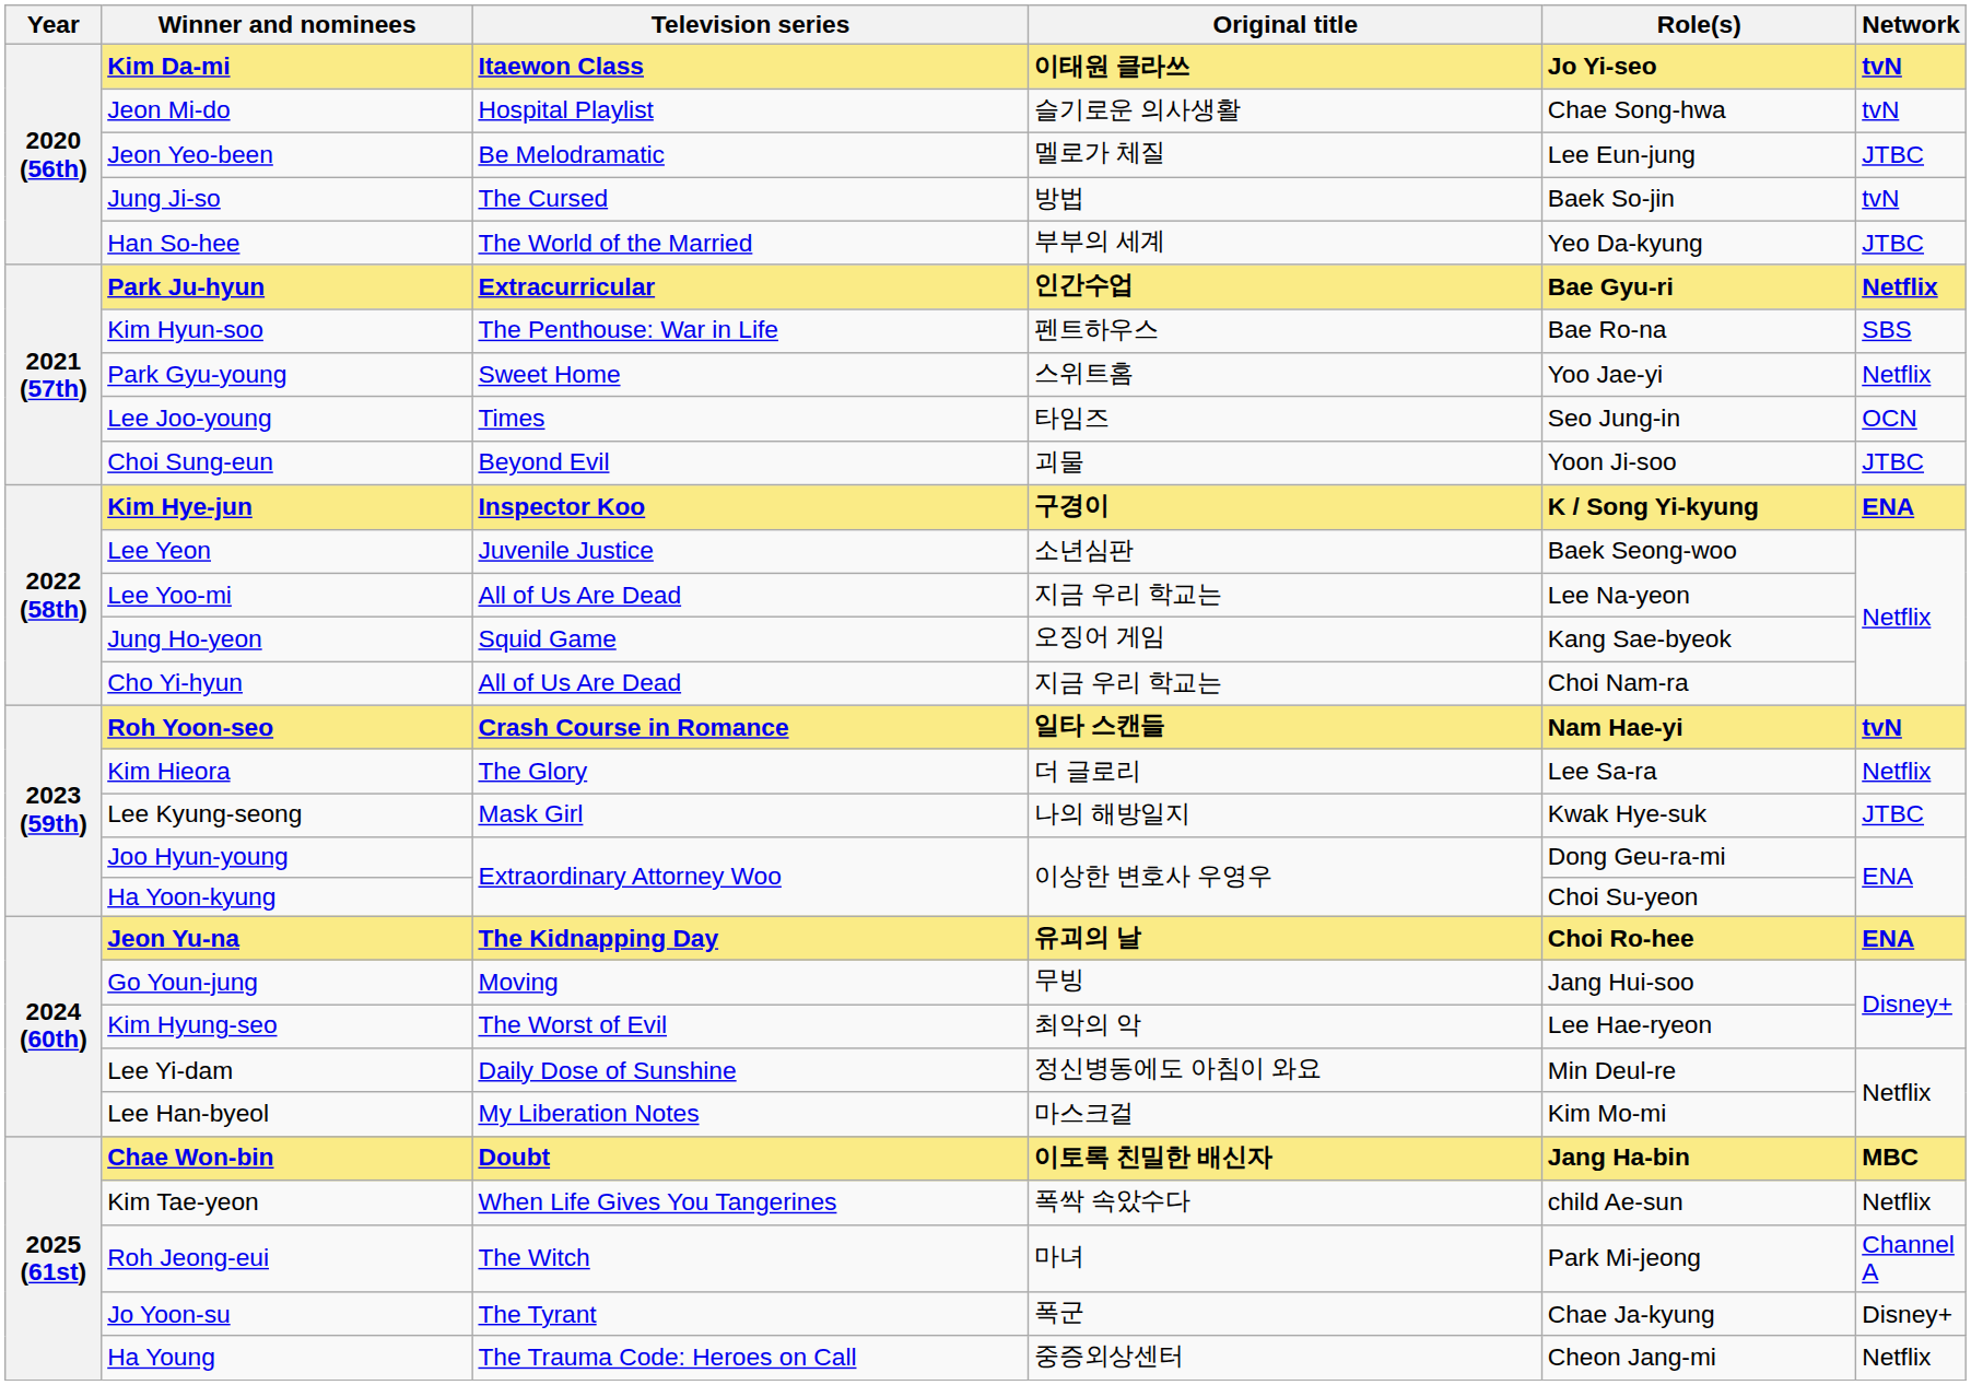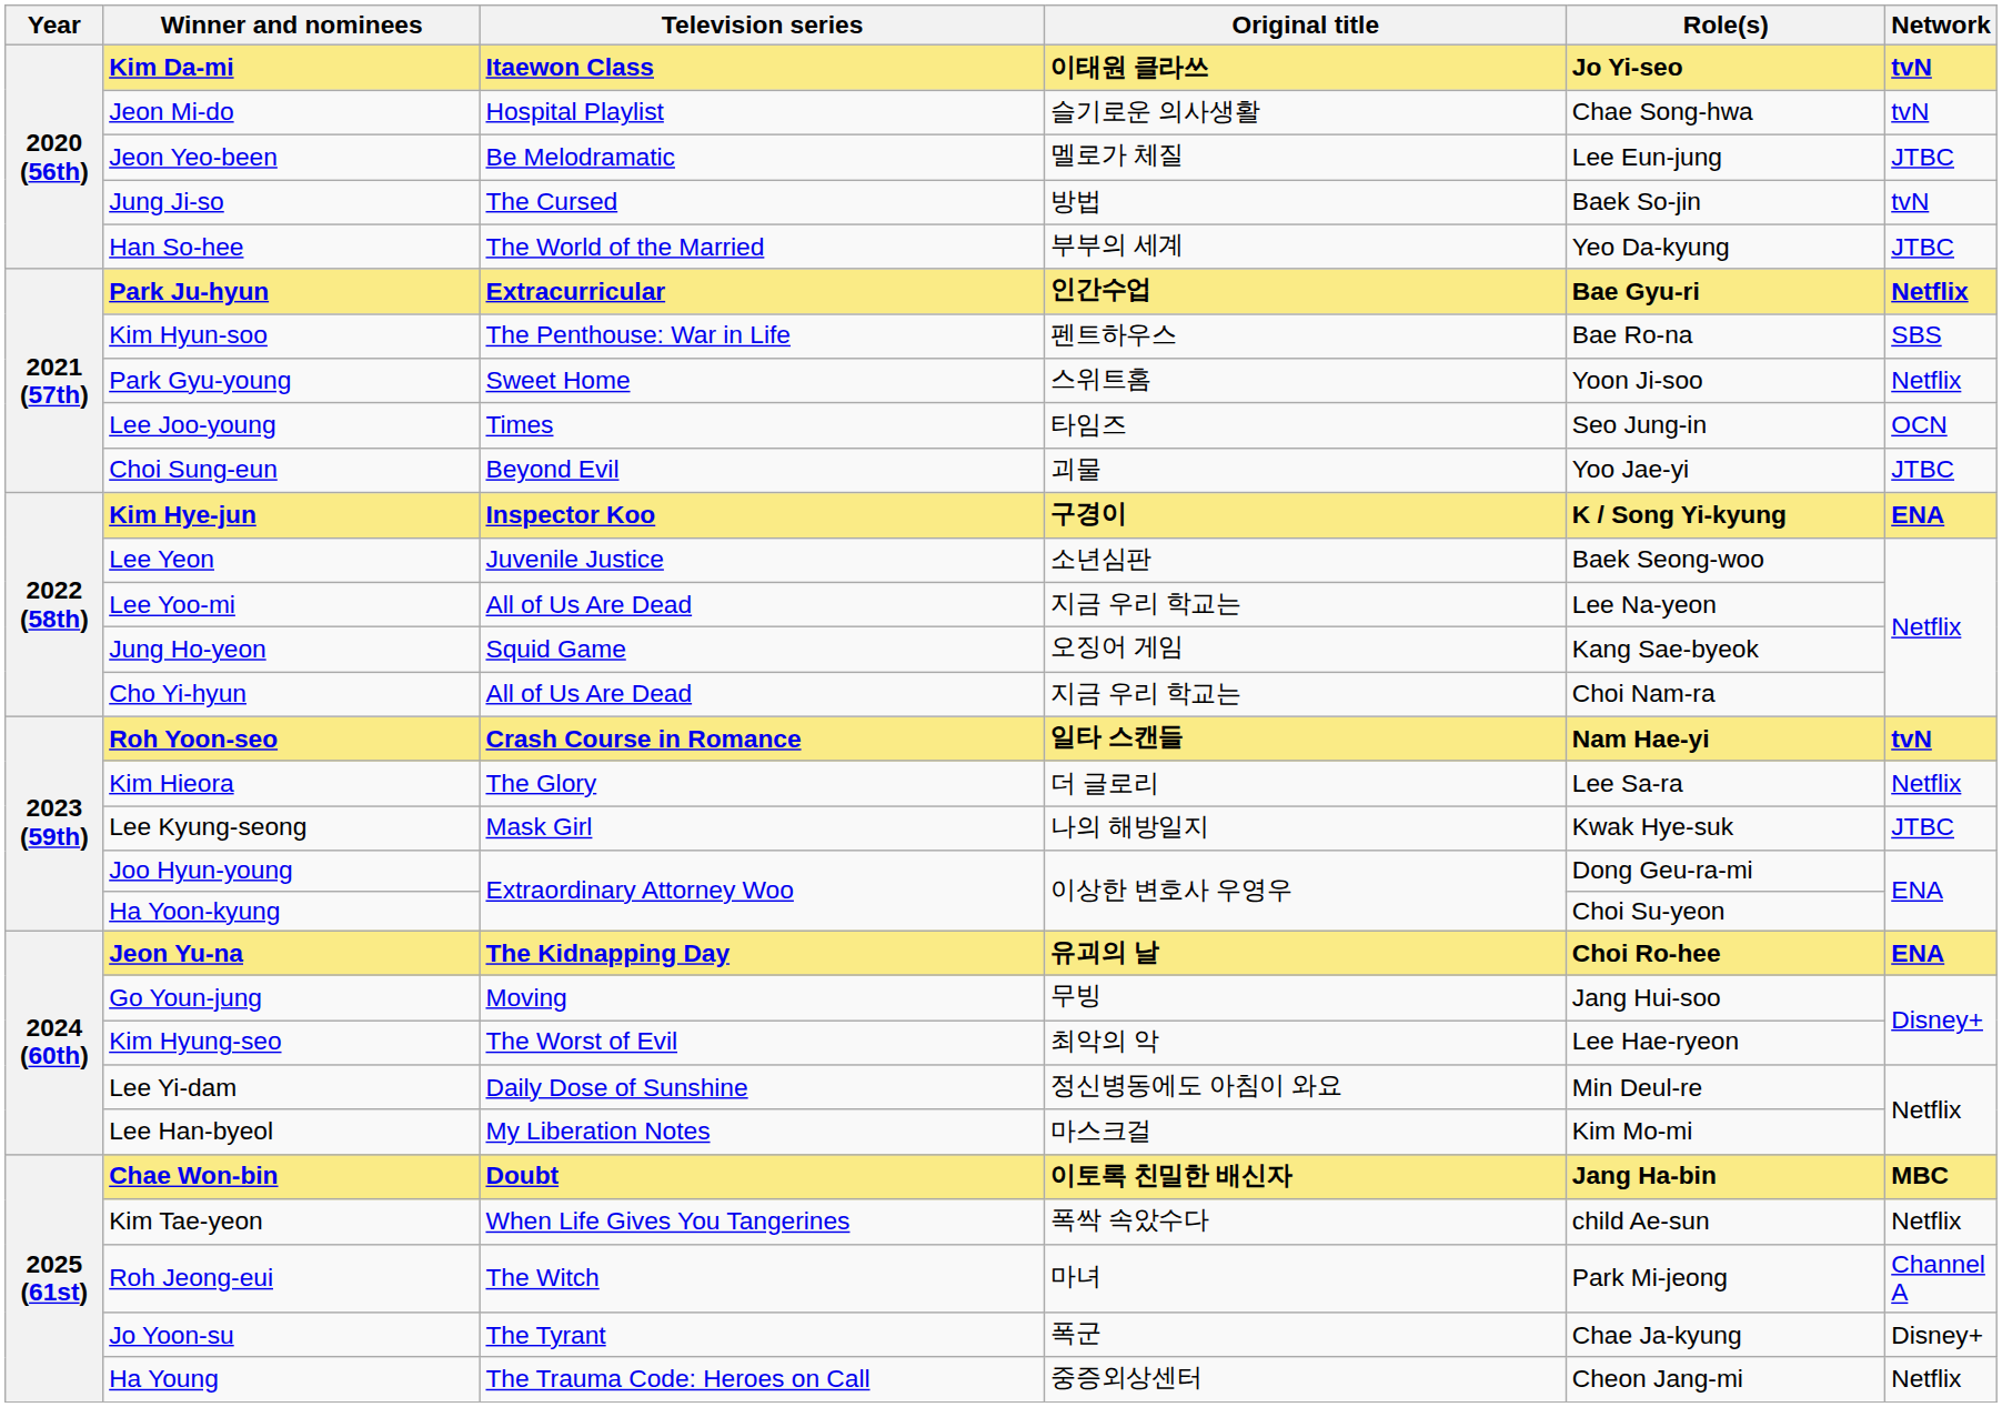 <table class="wikitable" style="width:100%;" cellpadding="6">
 <tr>
 <th style="width:5%;">Year</th>
 <th style="width:20%;">Winner and nominees</th>
 <th style="width:30%;">Television series</th>
 <th style="width:28%;">Original title</th>
 <th style="width:20%;">Role(s)</th>
 <th style="width:5%;">Network</th>
 </tr>
 <tr>
 <th rowspan="5">2020<br>(<a href='#'>56th</a>)</th>
 <td style="background:#FAEB86;"><strong><a href='#'>Kim Da-mi</a> </strong></td>
 <td style="background:#FAEB86;"><strong><a href='#'>Itaewon Class</a></strong></td>
 <td style="background:#FAEB86;"><strong>이태원 클라쓰</strong></td>
 <td style="background:#FAEB86;"><strong>Jo Yi-seo</strong></td>
 <td style="background:#FAEB86;"><a href='#'><strong>tvN</strong></a></td>
 </tr>
 <tr>
 <td><a href='#'>Jeon Mi-do</a></td>
 <td><a href='#'>Hospital Playlist</a></td>
 <td>슬기로운 의사생활</td>
 <td>Chae Song-hwa</td>
 <td><a href='#'>tvN</a></td>
 </tr>
 <tr>
 <td><a href='#'>Jeon Yeo-been</a></td>
 <td><a href='#'>Be Melodramatic</a></td>
 <td>멜로가 체질</td>
 <td>Lee Eun-jung</td>
 <td><a href='#'>JTBC</a></td>
 </tr>
 <tr>
 <td><a href='#'>Jung Ji-so</a></td>
 <td><a href='#'>The Cursed</a></td>
 <td>방법</td>
 <td>Baek So-jin</td>
 <td><a href='#'>tvN</a></td>
 </tr>
 <tr>
 <td><a href='#'>Han So-hee</a></td>
 <td><a href='#'>The World of the Married</a></td>
 <td>부부의 세계</td>
 <td>Yeo Da-kyung</td>
 <td><a href='#'>JTBC</a></td>
 </tr>
 <tr>
 <th rowspan="5">2021<br>(<a href='#'>57th</a>)</th>
 <td style="background:#FAEB86;"><strong><a href='#'>Park Ju-hyun</a> </strong></td>
 <td style="background:#FAEB86;"><strong><a href='#'>Extracurricular</a></strong></td>
 <td style="background:#FAEB86;"><strong>인간수업</strong></td>
 <td style="background:#FAEB86;"><strong>Bae Gyu-ri</strong></td>
 <td style="background:#FAEB86;"><strong><a href='#'>Netflix</a></strong></td>
 </tr>
 <tr>
 <td><a href='#'>Kim Hyun-soo</a></td>
 <td><a href='#'>The Penthouse: War in Life</a></td>
 <td>펜트하우스</td>
 <td>Bae Ro-na</td>
 <td><a href='#'>SBS</a></td>
 </tr>
 <tr>
 <td><a href='#'>Park Gyu-young</a></td>
 <td><a href='#'>Sweet Home</a></td>
 <td>스위트홈</td>
-<td>Yoo Jae-yi</td>
+<td>Yoon Ji-soo</td>
 <td><a href='#'>Netflix</a></td>
 </tr>
 <tr>
 <td><a href='#'>Lee Joo-young</a></td>
 <td><a href='#'>Times</a></td>
 <td>타임즈</td>
 <td>Seo Jung-in</td>
 <td><a href='#'>OCN</a></td>
 </tr>
 <tr>
 <td><a href='#'>Choi Sung-eun</a></td>
 <td><a href='#'>Beyond Evil</a></td>
 <td>괴물</td>
-<td>Yoon Ji-soo</td>
+<td>Yoo Jae-yi</td>
 <td><a href='#'>JTBC</a></td>
 </tr>
 <tr>
 <th rowspan="5">2022<br>(<a href='#'>58th</a>)</th>
 <td style="background:#FAEB86;"><strong><a href='#'>Kim Hye-jun</a> </strong></td>
 <td style="background:#FAEB86;"><strong><a href='#'>Inspector Koo</a></strong></td>
 <td style="background:#FAEB86;"><strong>구경이</strong></td>
 <td style="background:#FAEB86;"><strong>K / Song Yi-kyung</strong></td>
 <td style="background:#FAEB86;"><strong><a href='#'>ENA</a></strong></td>
 </tr>
 <tr>
 <td><a href='#'>Lee Yeon</a></td>
 <td><a href='#'>Juvenile Justice</a></td>
 <td>소년심판</td>
 <td>Baek Seong-woo</td>
 <td rowspan="4"><a href='#'>Netflix</a></td>
 </tr>
 <tr>
 <td><a href='#'>Lee Yoo-mi</a></td>
 <td><a href='#'>All of Us Are Dead</a></td>
 <td>지금 우리 학교는</td>
 <td>Lee Na-yeon</td>
 </tr>
 <tr>
 <td><a href='#'>Jung Ho-yeon</a></td>
 <td><a href='#'>Squid Game</a></td>
 <td>오징어 게임</td>
 <td>Kang Sae-byeok</td>
 </tr>
 <tr>
 <td><a href='#'>Cho Yi-hyun</a></td>
 <td><a href='#'>All of Us Are Dead</a></td>
 <td>지금 우리 학교는</td>
 <td>Choi Nam-ra</td>
 </tr>
 <tr>
 <th rowspan="5">2023<br>(<a href='#'>59th</a>)</th>
 <td style="background:#FAEB86;"><strong><a href='#'>Roh Yoon-seo</a> </strong></td>
 <td style="background:#FAEB86;"><strong><a href='#'>Crash Course in Romance</a></strong></td>
 <td style="background:#FAEB86;"><strong>일타 스캔들</strong></td>
 <td style="background:#FAEB86;"><strong>Nam Hae-yi</strong></td>
 <td style="background:#FAEB86;"><a href='#'><strong>tvN</strong></a></td>
 </tr>
 <tr>
 <td><a href='#'>Kim Hieora</a></td>
 <td><a href='#'>The Glory</a></td>
 <td>더 글로리</td>
 <td>Lee Sa-ra</td>
 <td><a href='#'>Netflix</a></td>
 </tr>
 <tr>
 <td>Lee Kyung-seong</td>
 <td><a href='#'>Mask Girl</a></td>
 <td>나의 해방일지</td>
 <td>Kwak Hye-suk</td>
 <td><a href='#'>JTBC</a></td>
 </tr>
 <tr>
 <td><a href='#'>Joo Hyun-young</a></td>
 <td rowspan="2"><a href='#'>Extraordinary Attorney Woo</a></td>
 <td rowspan="2">이상한 변호사 우영우</td>
 <td>Dong Geu-ra-mi</td>
 <td rowspan="2"><a href='#'>ENA</a></td>
 </tr>
 <tr>
 <td><a href='#'>Ha Yoon-kyung</a></td>
 <td>Choi Su-yeon</td>
 </tr>
 <tr>
 <th rowspan="5">2024 (<a href='#'>60th</a>)</th>
 <td style="background:#FAEB86;"><strong><a href='#'>Jeon Yu-na</a> </strong></td>
 <td style="background:#FAEB86;"><strong><a href='#'>The Kidnapping Day</a></strong></td>
 <td style="background:#FAEB86;"><strong>유괴의 날</strong></td>
 <td style="background:#FAEB86;"><strong>Choi Ro-hee</strong></td>
 <td style="background:#FAEB86;"><strong><a href='#'>ENA</a></strong></td>
 </tr>
 <tr>
 <td><a href='#'>Go Youn-jung</a></td>
 <td><a href='#'>Moving</a></td>
 <td>무빙</td>
 <td>Jang Hui-soo</td>
 <td rowspan="2"><a href='#'>Disney+</a></td>
 </tr>
 <tr>
 <td><a href='#'>Kim Hyung-seo</a></td>
 <td><a href='#'>The Worst of Evil</a></td>
 <td>최악의 악</td>
 <td>Lee Hae-ryeon</td>
 </tr>
 <tr>
 <td>Lee Yi-dam</td>
 <td><a href='#'>Daily Dose of Sunshine</a></td>
 <td>정신병동에도 아침이 와요</td>
 <td>Min Deul-re</td>
 <td rowspan="2">Netflix</td>
 </tr>
 <tr>
 <td>Lee Han-byeol</td>
 <td><a href='#'>My Liberation Notes</a></td>
 <td>마스크걸</td>
 <td>Kim Mo-mi</td>
 </tr>
 <tr>
 <th rowspan="5">2025 (<a href='#'>61st</a>)</th>
 <td style="background:#FAEB86;"><strong><a href='#'>Chae Won-bin</a> </strong></td>
 <td style="background:#FAEB86;"><strong><a href='#'>Doubt</a></strong></td>
 <td style="background:#FAEB86;"><strong>이토록 친밀한 배신자</strong></td>
 <td style="background:#FAEB86;"><strong>Jang Ha-bin</strong></td>
 <td style="background:#FAEB86;"><strong>MBC</strong></td>
 </tr>
 <tr>
 <td>Kim Tae-yeon</td>
 <td><a href='#'>When Life Gives You Tangerines</a></td>
 <td>폭싹 속았수다</td>
 <td>child Ae-sun</td>
 <td>Netflix</td>
 </tr>
 <tr>
 <td><a href='#'>Roh Jeong-eui</a></td>
 <td><a href='#'>The Witch</a></td>
 <td>마녀</td>
 <td>Park Mi-jeong</td>
 <td><a href='#'>Channel A</a></td>
 </tr>
 <tr>
 <td><a href='#'>Jo Yoon-su</a></td>
 <td><a href='#'>The Tyrant</a></td>
 <td>폭군</td>
 <td>Chae Ja-kyung</td>
 <td>Disney+</td>
 </tr>
 <tr>
 <td><a href='#'>Ha Young</a></td>
 <td><a href='#'>The Trauma Code: Heroes on Call</a></td>
 <td>중증외상센터</td>
 <td>Cheon Jang-mi</td>
 <td>Netflix</td>
 </tr>
 <tr>
 </tr>
 </table>
